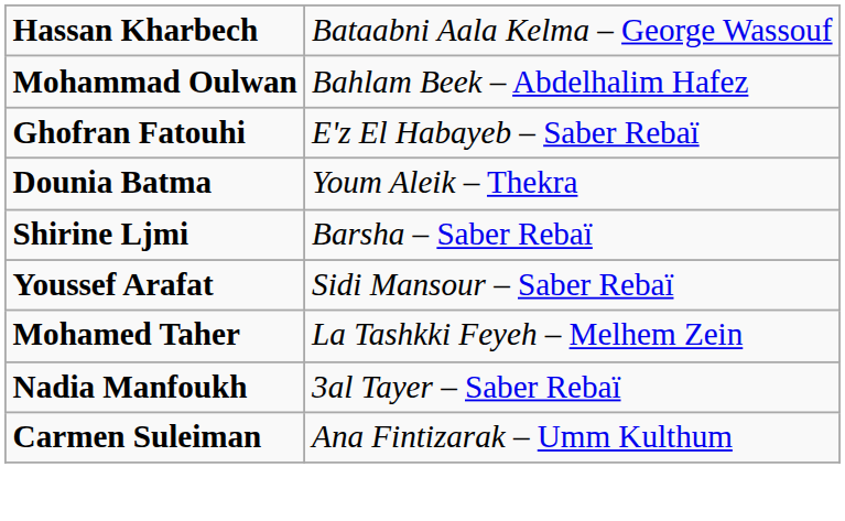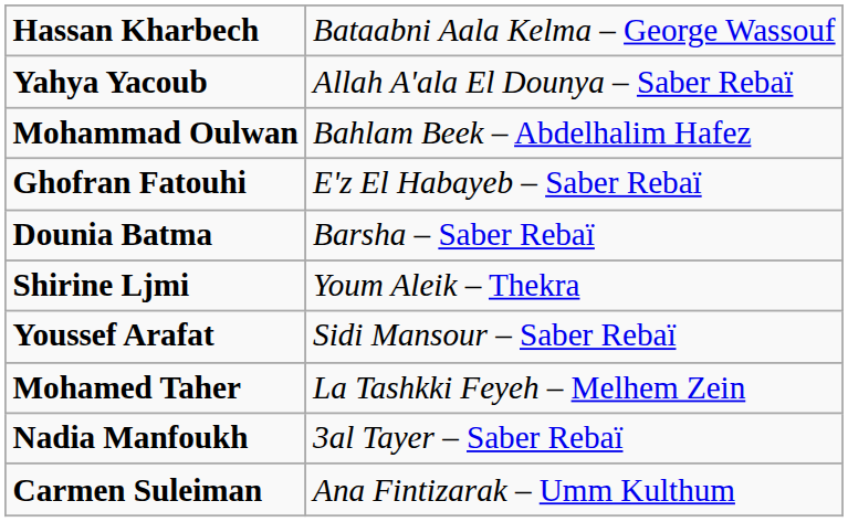 <table class="wikitable">
 <tr>
 <td><strong>Hassan Kharbech</strong></td>
 <td><em>Bataabni Aala Kelma</em> – <a href='#'>George Wassouf</a></td>
+</tr>
+<tr>
+<td><strong>Yahya Yacoub</strong></td>
+<td><em>Allah A'ala El Dounya</em> – <a href='#'>Saber Rebaï</a></td>
 </tr>
 <tr>
 <td><strong>Mohammad Oulwan</strong></td>
 <td><em>Bahlam Beek</em> – <a href='#'>Abdelhalim Hafez</a></td>
 </tr>
 <tr>
 <td><strong>Ghofran Fatouhi</strong></td>
 <td><em>E'z El Habayeb</em> – <a href='#'>Saber Rebaï</a></td>
 </tr>
 <tr>
 <td><strong>Dounia Batma</strong></td>
-<td><em>Youm Aleik</em> – <a href='#'>Thekra</a></td>
+<td><em>Barsha</em> – <a href='#'>Saber Rebaï</a></td>
 </tr>
 <tr>
 <td><strong>Shirine Ljmi</strong></td>
-<td><em>Barsha</em> – <a href='#'>Saber Rebaï</a></td>
+<td><em>Youm Aleik</em> – <a href='#'>Thekra</a></td>
 </tr>
 <tr>
 <td><strong>Youssef Arafat</strong></td>
 <td><em>Sidi Mansour</em> – <a href='#'>Saber Rebaï</a></td>
 </tr>
 <tr>
 <td><strong>Mohamed Taher</strong></td>
 <td><em>La Tashkki Feyeh</em> – <a href='#'>Melhem Zein</a></td>
 </tr>
 <tr>
 <td><strong>Nadia Manfoukh</strong></td>
 <td><em>3al Tayer</em> – <a href='#'>Saber Rebaï</a></td>
 </tr>
 <tr>
 <td><strong>Carmen Suleiman</strong></td>
 <td><em>Ana Fintizarak</em> – <a href='#'>Umm Kulthum</a></td>
 </tr>
 </table>
